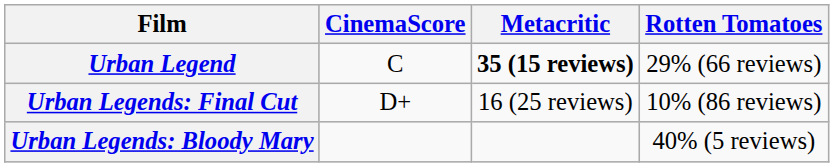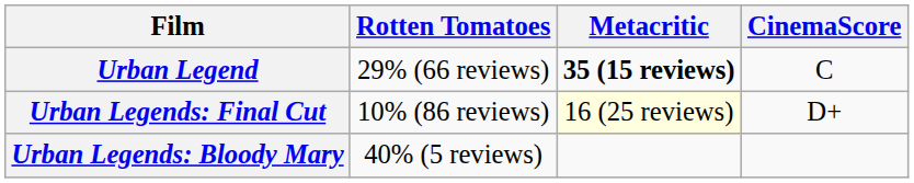 <table class="wikitable plainrowheaders" style="text-align:center;">
 <tr>
 <th>Film</th>
+<th><a href='#'>Rotten Tomatoes</a></th>
+<th><a href='#'>Metacritic</a></th>
 <th><a href='#'>CinemaScore</a></th>
-<th><a href='#'>Metacritic</a></th>
-<th><a href='#'>Rotten Tomatoes</a></th>
 </tr>
 <tr>
 <th scope="row"><em><a href='#'>Urban Legend</a></em></th>
+<td>29% (66 reviews)</td>
+<td><strong>35 (15 reviews)</strong></td>
 <td>C</td>
-<td><strong>35 (15 reviews)</strong></td>
-<td>29% (66 reviews)</td>
 </tr>
 <tr>
 <th scope="row"><em><a href='#'>Urban Legends: Final Cut</a></em></th>
+<td>10% (86 reviews)</td>
+<td style="background: lightyellow;">16 (25 reviews)</td>
 <td>D+</td>
-<td>16 (25 reviews)</td>
-<td>10% (86 reviews)</td>
 </tr>
 <tr>
 <th scope="row"><em><a href='#'>Urban Legends: Bloody Mary</a></em></th>
+<td>40% (5 reviews)</td>
 <td></td>
 <td></td>
-<td>40% (5 reviews)</td>
 </tr>
 </table>
